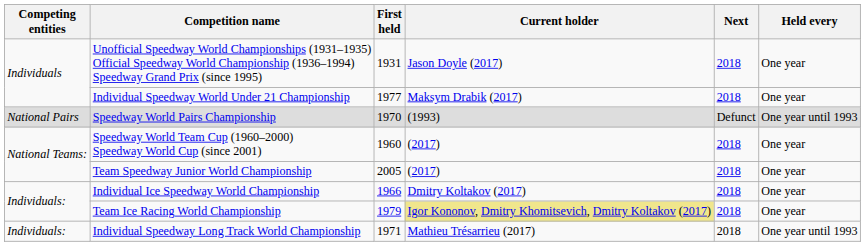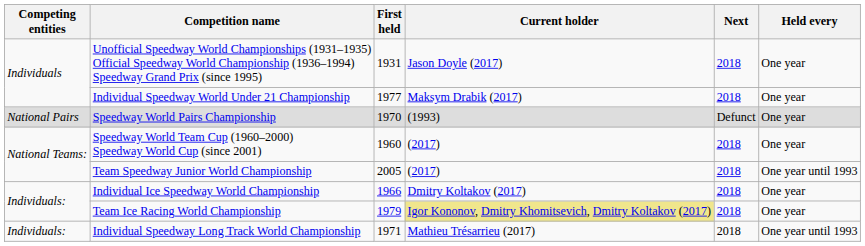 <table style="font-size:90%;" class="wikitable">
 <tr>
 <th>Competing<br>entities</th>
 <th>Competition name</th>
 <th>First<br>held</th>
 <th>Current holder</th>
 <th>Next</th>
 <th>Held every</th>
 </tr>
 <tr>
 <td rowspan=2><em>Individuals</em></td>
 <td><a href='#'>Unofficial Speedway World Championships</a> (1931–1935)<br><a href='#'>Official Speedway World Championship</a> (1936–1994) <br> <a href='#'>Speedway Grand Prix</a> (since 1995)</td>
 <td>1931</td>
 <td> <a href='#'>Jason Doyle</a> (<a href='#'>2017</a>)</td>
 <td><a href='#'>2018</a></td>
 <td>One year</td>
 </tr>
 <tr>
 <td><a href='#'>Individual Speedway World Under 21 Championship</a></td>
 <td>1977</td>
 <td> <a href='#'>Maksym Drabik</a> (<a href='#'>2017</a>)</td>
 <td><a href='#'>2018</a></td>
 <td>One year</td>
 </tr>
 <tr style="background:#DDDDDD;">
 <td><em>National Pairs</em></td>
 <td><a href='#'>Speedway World Pairs Championship</a></td>
 <td>1970</td>
 <td> (1993)</td>
 <td>Defunct</td>
-<td>One year until 1993</td>
+<td>One year</td>
 </tr>
 <tr>
 <td rowspan=2><em>National Teams:</em></td>
 <td><a href='#'>Speedway World Team Cup</a> (1960–2000) <br> <a href='#'>Speedway World Cup</a> (since 2001)</td>
 <td>1960</td>
 <td> (<a href='#'>2017</a>)</td>
 <td><a href='#'>2018</a></td>
 <td>One year</td>
 </tr>
 <tr>
 <td><a href='#'>Team Speedway Junior World Championship</a></td>
 <td>2005</td>
 <td> (<a href='#'>2017</a>)</td>
 <td><a href='#'>2018</a></td>
-<td>One year</td>
+<td>One year until 1993</td>
 </tr>
 <tr>
 <td rowspan=2><em>Individuals:</em></td>
 <td><a href='#'>Individual Ice Speedway World Championship</a></td>
 <td><a href='#'>1966</a></td>
 <td> <a href='#'>Dmitry Koltakov</a> (<a href='#'>2017</a>)</td>
 <td><a href='#'>2018</a></td>
 <td>One year</td>
 </tr>
 <tr>
 <td><a href='#'>Team Ice Racing World Championship</a></td>
 <td><a href='#'>1979</a></td>
 <td style="background: khaki;"> <a href='#'>Igor Kononov</a>, <a href='#'>Dmitry Khomitsevich</a>, <a href='#'>Dmitry Koltakov</a> (<a href='#'>2017</a>)</td>
 <td><a href='#'>2018</a></td>
 <td>One year</td>
 </tr>
 <tr>
 <td><em>Individuals:</em></td>
 <td><a href='#'>Individual Speedway Long Track World Championship</a></td>
 <td>1971</td>
 <td> <a href='#'>Mathieu Trésarrieu</a> (2017)</td>
 <td>2018</td>
 <td>One year until 1993</td>
 </tr>
 </table>
